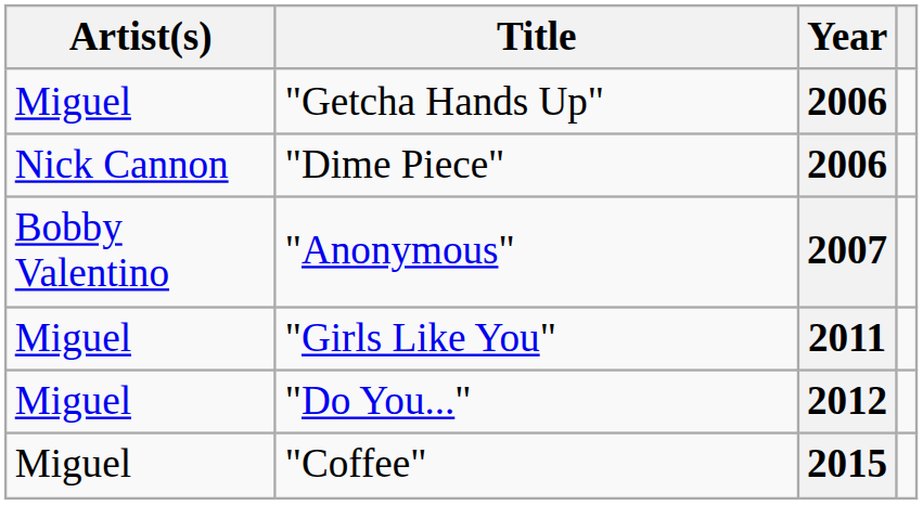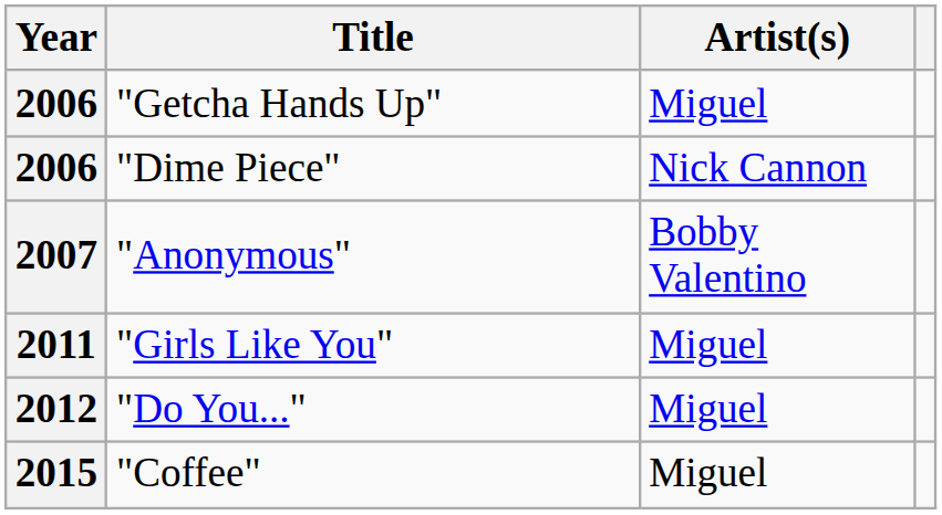 <table class="wikitable plainrowheaders sortable">
 <tr>
+<th scope="col">Year</th>
+<th scope="col", style="width:200px;">Title</th>
 <th scope="col", style="width:100px;">Artist(s)</th>
-<th scope="col", style="width:200px;">Title</th>
-<th scope="col">Year</th>
 <th scope="col" class="unsortable"></th>
 </tr>
 <tr>
+<th scope="row">2006</th>
+<td>"Getcha Hands Up" <br></td>
 <td><a href='#'>Miguel</a></td>
-<td>"Getcha Hands Up" <br></td>
-<th scope="row">2006</th>
 <td style="text-align:center;"></td>
 </tr>
 <tr>
+<th scope="row">2006</th>
+<td>"Dime Piece" </td>
 <td><a href='#'>Nick Cannon</a></td>
-<td>"Dime Piece" </td>
-<th scope="row">2006</th>
 <td style="text-align:center;"></td>
 </tr>
 <tr>
+<th scope="row">2007</th>
+<td>"<a href='#'>Anonymous</a>" </td>
 <td><a href='#'>Bobby Valentino</a></td>
-<td>"<a href='#'>Anonymous</a>" </td>
-<th scope="row">2007</th>
 <td style="text-align:center;"></td>
 </tr>
 <tr>
+<th scope="row">2011</th>
+<td>"<a href='#'>Girls Like You</a>"</td>
 <td><a href='#'>Miguel</a></td>
-<td>"<a href='#'>Girls Like You</a>"</td>
-<th scope="row">2011</th>
 <td style="text-align:center;"></td>
 </tr>
 <tr>
+<th scope="row">2012</th>
+<td>"<a href='#'>Do You...</a>"</td>
 <td><a href='#'>Miguel</a></td>
-<td>"<a href='#'>Do You...</a>"</td>
-<th scope="row">2012</th>
 <td style="text-align:center;"></td>
 </tr>
 <tr>
+<th>2015</th>
+<td>"Coffee"</td>
 <td>Miguel</td>
-<td>"Coffee"</td>
-<th>2015</th>
 <td></td>
 </tr>
 </table>
